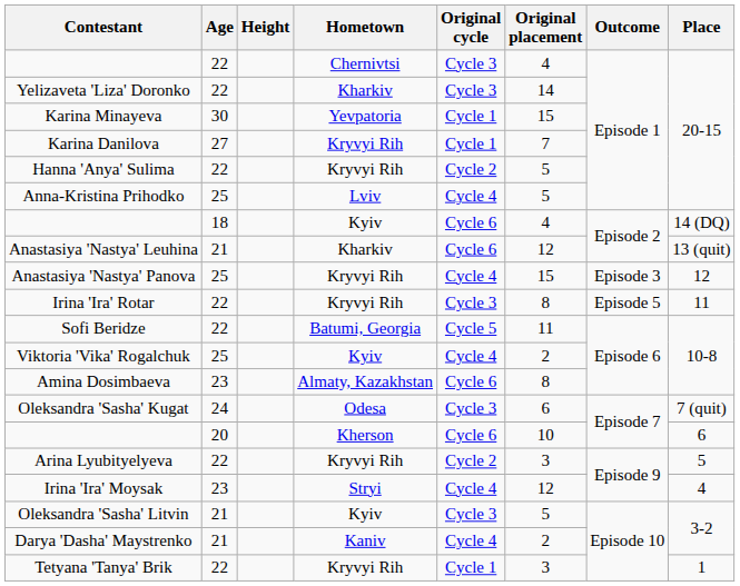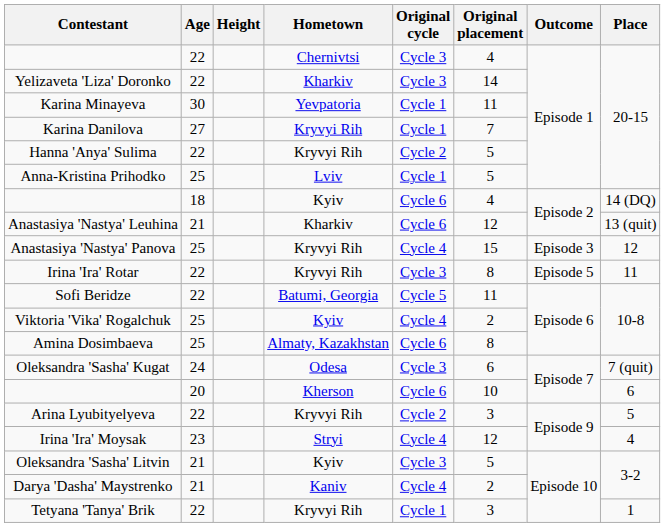 <table class="wikitable sortable" style="text-align:center;">
 <tr>
 <th>Contestant</th>
 <th>Age</th>
 <th>Height</th>
 <th>Hometown</th>
 <th>Original<br>cycle</th>
 <th>Original<br>placement</th>
 <th>Outcome</th>
 <th>Place</th>
 </tr>
 <tr>
 <td></td>
 <td>22</td>
 <td></td>
 <td><a href='#'>Chernivtsi</a></td>
 <td><a href='#'>Cycle 3</a></td>
 <td>4</td>
 <td rowspan=6>Episode 1</td>
 <td rowspan=6>20-15</td>
 </tr>
 <tr>
 <td>Yelizaveta 'Liza' Doronko</td>
 <td>22</td>
 <td></td>
 <td><a href='#'>Kharkiv</a></td>
 <td><a href='#'>Cycle 3</a></td>
 <td>14</td>
 </tr>
 <tr>
 <td>Karina Minayeva</td>
 <td>30</td>
 <td></td>
 <td><a href='#'>Yevpatoria</a></td>
 <td><a href='#'>Cycle 1</a></td>
-<td>15</td>
+<td>11</td>
 </tr>
 <tr>
 <td>Karina Danilova</td>
 <td>27</td>
 <td></td>
 <td><a href='#'>Kryvyi Rih</a></td>
 <td><a href='#'>Cycle 1</a></td>
 <td>7</td>
 </tr>
 <tr>
 <td>Hanna 'Anya' Sulima</td>
 <td>22</td>
 <td></td>
 <td>Kryvyi Rih</td>
 <td><a href='#'>Cycle 2</a></td>
 <td>5</td>
 </tr>
 <tr>
 <td>Anna-Kristina Prihodko</td>
 <td>25</td>
 <td></td>
 <td><a href='#'>Lviv</a></td>
-<td><a href='#'>Cycle 4</a></td>
+<td><a href='#'>Cycle 1</a></td>
 <td>5</td>
 </tr>
 <tr>
 <td></td>
 <td>18</td>
 <td></td>
 <td>Kyiv</td>
 <td><a href='#'>Cycle 6</a></td>
 <td>4</td>
 <td rowspan=2>Episode 2</td>
 <td>14 (DQ)</td>
 </tr>
 <tr>
 <td>Anastasiya 'Nastya' Leuhina</td>
 <td>21</td>
 <td></td>
 <td>Kharkiv</td>
 <td><a href='#'>Cycle 6</a></td>
 <td>12</td>
 <td>13 (quit)</td>
 </tr>
 <tr>
 <td>Anastasiya 'Nastya' Panova</td>
 <td>25</td>
 <td></td>
 <td>Kryvyi Rih</td>
 <td><a href='#'>Cycle 4</a></td>
 <td>15</td>
 <td>Episode 3</td>
 <td>12</td>
 </tr>
 <tr>
 <td>Irina 'Ira' Rotar</td>
 <td>22</td>
 <td></td>
 <td>Kryvyi Rih</td>
 <td><a href='#'>Cycle 3</a></td>
 <td>8</td>
 <td>Episode 5</td>
 <td>11</td>
 </tr>
 <tr>
 <td>Sofi Beridze</td>
 <td>22</td>
 <td></td>
 <td><a href='#'>Batumi, Georgia</a></td>
 <td><a href='#'>Cycle 5</a></td>
 <td>11</td>
 <td rowspan="3">Episode 6</td>
 <td rowspan="3">10-8</td>
 </tr>
 <tr>
 <td>Viktoria 'Vika' Rogalchuk</td>
 <td>25</td>
 <td></td>
 <td><a href='#'>Kyiv</a></td>
 <td><a href='#'>Cycle 4</a></td>
 <td>2</td>
 </tr>
 <tr>
 <td>Amina Dosimbaeva</td>
-<td>23</td>
+<td>25</td>
 <td></td>
 <td><a href='#'>Almaty, Kazakhstan</a></td>
 <td><a href='#'>Cycle 6</a></td>
 <td>8</td>
 </tr>
 <tr>
 <td>Oleksandra 'Sasha' Kugat</td>
 <td>24</td>
 <td></td>
 <td><a href='#'>Odesa</a></td>
 <td><a href='#'>Cycle 3</a></td>
 <td>6</td>
 <td rowspan="2">Episode 7</td>
 <td>7 (quit)</td>
 </tr>
 <tr>
 <td></td>
 <td>20</td>
 <td></td>
 <td><a href='#'>Kherson</a></td>
 <td><a href='#'>Cycle 6</a></td>
 <td>10</td>
 <td>6</td>
 </tr>
 <tr>
 <td>Arina Lyubityelyeva</td>
 <td>22</td>
 <td></td>
 <td>Kryvyi Rih</td>
 <td><a href='#'>Cycle 2</a></td>
 <td>3</td>
 <td rowspan="2">Episode 9</td>
 <td>5</td>
 </tr>
 <tr>
 <td>Irina 'Ira' Moysak</td>
 <td>23</td>
 <td></td>
 <td><a href='#'>Stryi</a></td>
 <td><a href='#'>Cycle 4</a></td>
 <td>12</td>
 <td>4</td>
 </tr>
 <tr>
 <td>Oleksandra 'Sasha' Litvin</td>
 <td>21</td>
 <td></td>
 <td>Kyiv</td>
 <td><a href='#'>Cycle 3</a></td>
 <td>5</td>
 <td rowspan="3">Episode 10</td>
 <td rowspan="2">3-2</td>
 </tr>
 <tr>
 <td>Darya 'Dasha' Maystrenko</td>
 <td>21</td>
 <td></td>
 <td><a href='#'>Kaniv</a></td>
 <td><a href='#'>Cycle 4</a></td>
 <td>2</td>
 </tr>
 <tr>
 <td>Tetyana 'Tanya' Brik</td>
 <td>22</td>
 <td></td>
 <td>Kryvyi Rih</td>
 <td><a href='#'>Cycle 1</a></td>
 <td>3</td>
 <td>1</td>
 </tr>
 </table>
